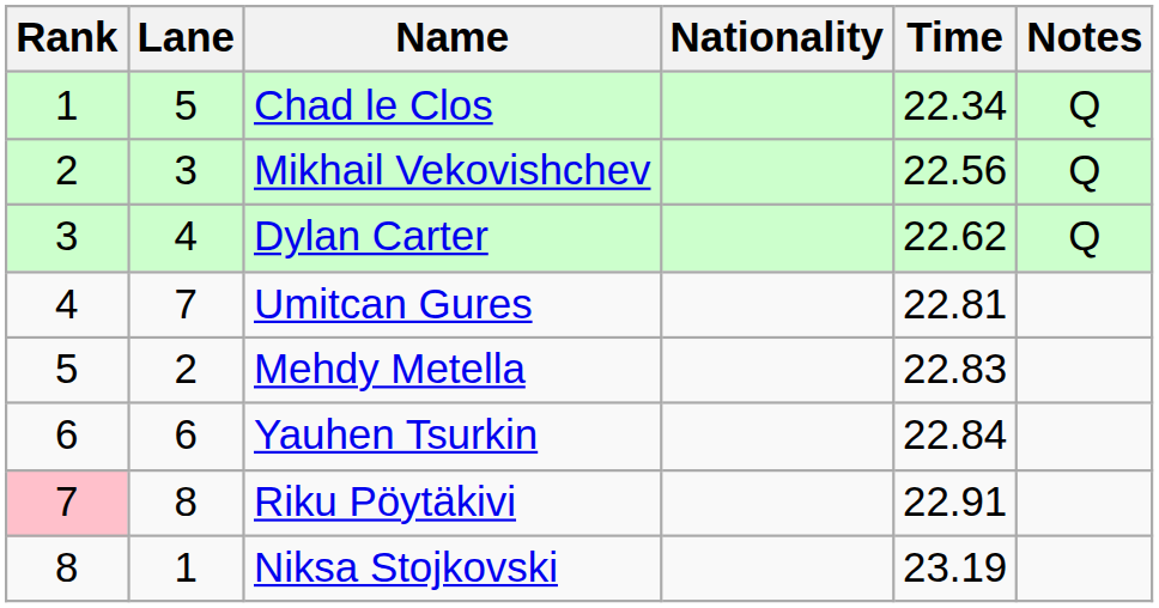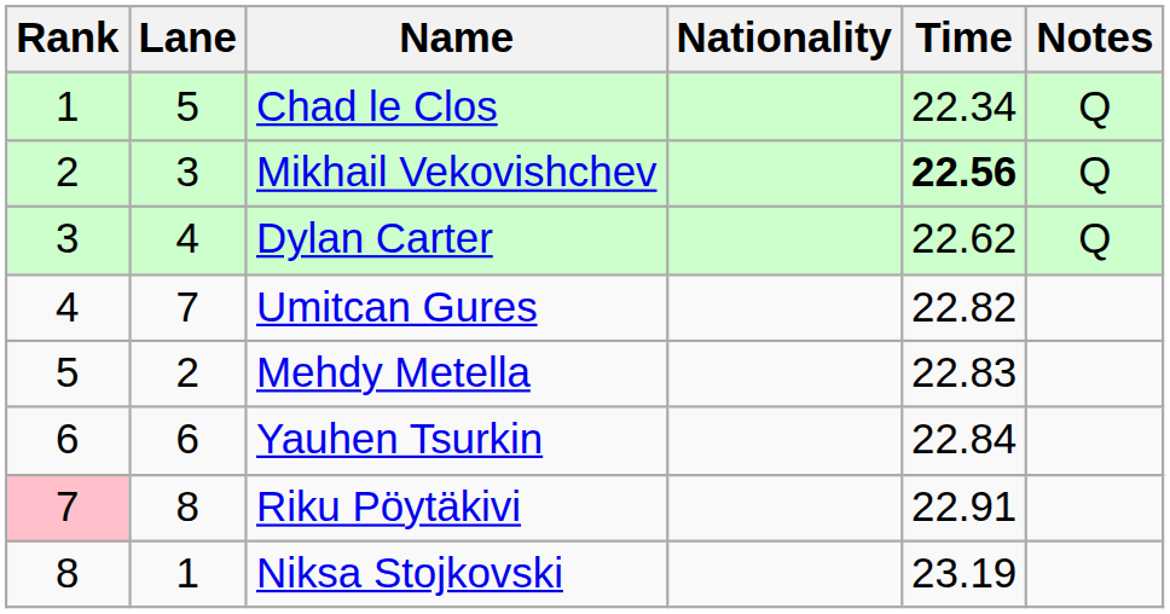 <table class="wikitable sortable" style="text-align:center">
 <tr>
 <th>Rank</th>
 <th>Lane</th>
 <th>Name</th>
 <th>Nationality</th>
 <th>Time</th>
 <th>Notes</th>
 </tr>
 <tr bgcolor=ccffcc>
 <td>1</td>
 <td>5</td>
 <td align=left><a href='#'>Chad le Clos</a></td>
 <td align=left></td>
 <td>22.34</td>
 <td>Q</td>
 </tr>
 <tr bgcolor=ccffcc>
 <td>2</td>
 <td>3</td>
 <td align=left><a href='#'>Mikhail Vekovishchev</a></td>
 <td align=left></td>
-<td>22.56</td>
+<td><strong>22.56</strong></td>
 <td>Q</td>
 </tr>
 <tr bgcolor=ccffcc>
 <td>3</td>
 <td>4</td>
 <td align=left><a href='#'>Dylan Carter</a></td>
 <td align=left></td>
 <td>22.62</td>
 <td>Q</td>
 </tr>
 <tr>
 <td>4</td>
 <td>7</td>
 <td align=left><a href='#'>Umitcan Gures</a></td>
 <td align=left></td>
-<td>22.81</td>
+<td>22.82</td>
 <td></td>
 </tr>
 <tr>
 <td>5</td>
 <td>2</td>
 <td align=left><a href='#'>Mehdy Metella</a></td>
 <td align=left></td>
 <td>22.83</td>
 <td></td>
 </tr>
 <tr>
 <td>6</td>
 <td>6</td>
 <td align=left><a href='#'>Yauhen Tsurkin</a></td>
 <td align=left></td>
 <td>22.84</td>
 <td></td>
 </tr>
 <tr>
 <td style="background: pink;">7</td>
 <td>8</td>
 <td align=left><a href='#'>Riku Pöytäkivi</a></td>
 <td align=left></td>
 <td>22.91</td>
 <td></td>
 </tr>
 <tr>
 <td>8</td>
 <td>1</td>
 <td align=left><a href='#'>Niksa Stojkovski</a></td>
 <td align=left></td>
 <td>23.19</td>
 <td></td>
 </tr>
 </table>
